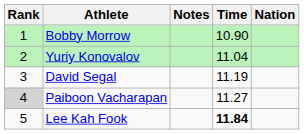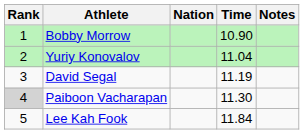 <table class="wikitable sortable" style="text-align:center">
 <tr>
 <th>Rank</th>
 <th>Athlete</th>
+<th>Nation</th>
+<th>Time</th>
 <th>Notes</th>
-<th>Time</th>
-<th>Nation</th>
 </tr>
 <tr bgcolor=bbf3bb>
 <td>1</td>
 <td align=left><a href='#'>Bobby Morrow</a></td>
+<td align=left></td>
+<td>10.90</td>
 <td></td>
-<td>10.90</td>
-<td align=left></td>
 </tr>
 <tr bgcolor=bbf3bb>
 <td>2</td>
 <td align=left><a href='#'>Yuriy Konovalov</a></td>
+<td align=left></td>
+<td>11.04</td>
 <td></td>
-<td>11.04</td>
-<td align=left></td>
 </tr>
 <tr>
 <td>3</td>
 <td align=left><a href='#'>David Segal</a></td>
+<td align=left></td>
+<td>11.19</td>
 <td></td>
-<td>11.19</td>
-<td align=left></td>
 </tr>
 <tr>
 <td style="background: lightgrey;">4</td>
 <td align=left><a href='#'>Paiboon Vacharapan</a></td>
+<td align=left></td>
+<td>11.30</td>
 <td></td>
-<td>11.27</td>
-<td align=left></td>
 </tr>
 <tr>
 <td>5</td>
 <td align=left><a href='#'>Lee Kah Fook</a></td>
+<td align=left></td>
+<td>11.84</td>
 <td></td>
-<td><strong>11.84</strong></td>
-<td align=left></td>
 </tr>
 </table>
